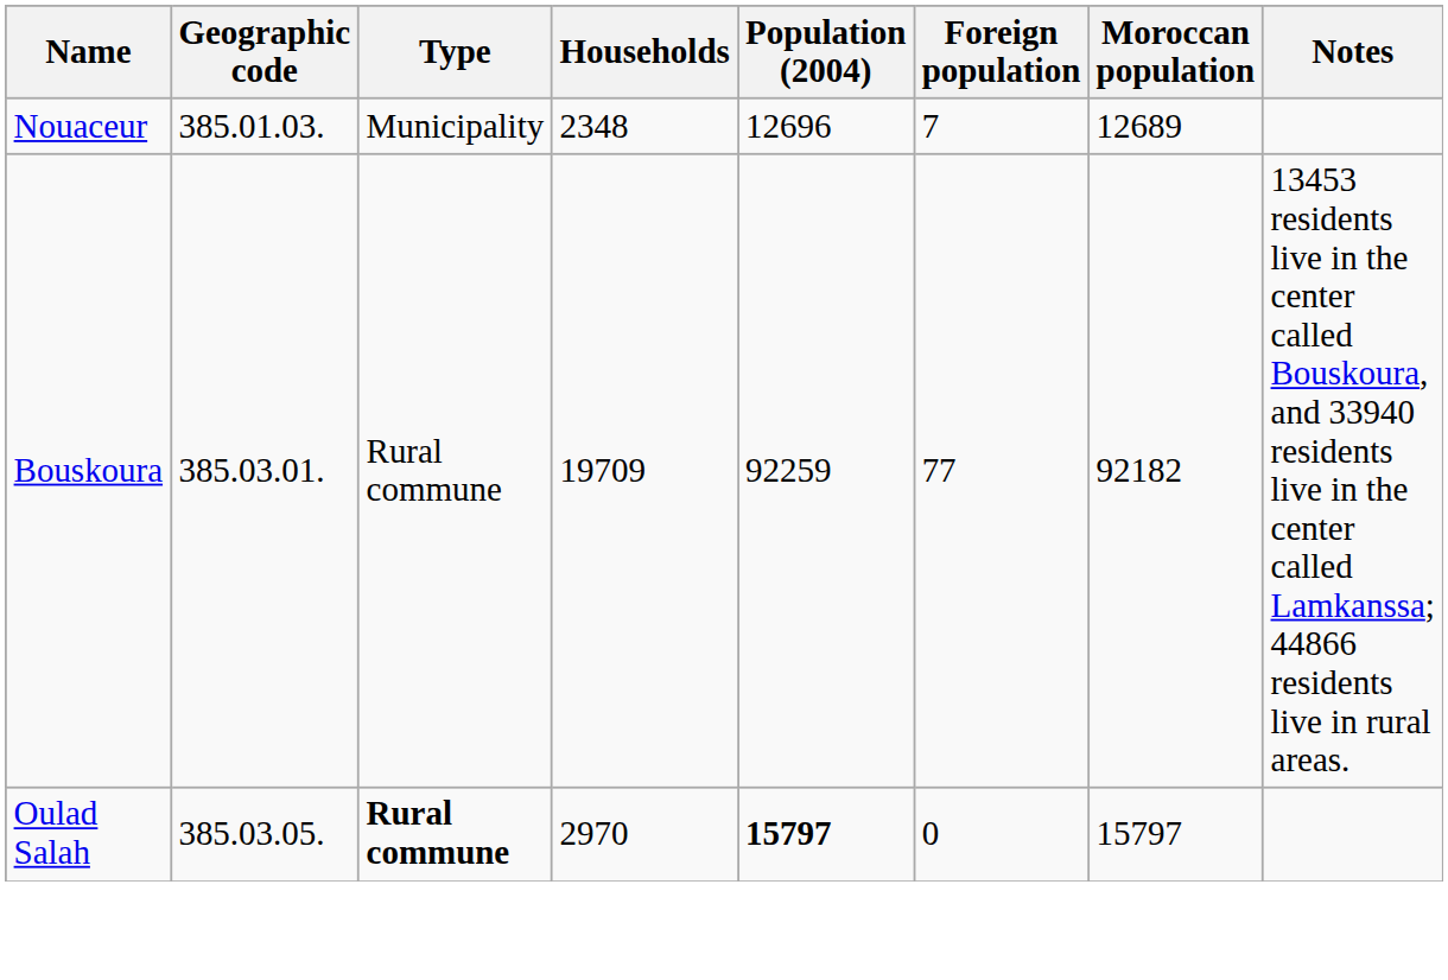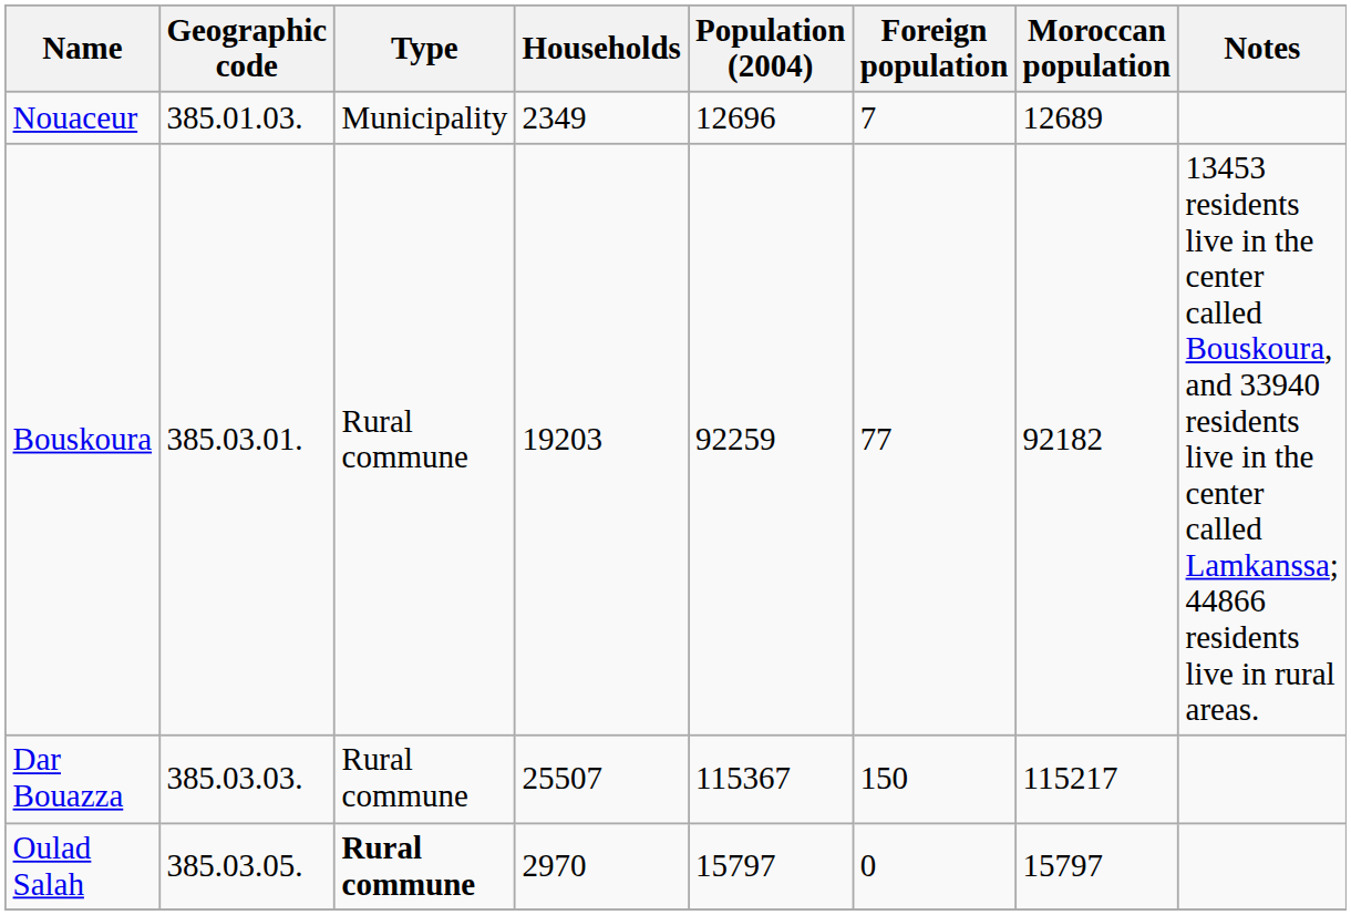 <table class="wikitable sortable">
 <tr>
 <th>Name</th>
 <th>Geographic code</th>
 <th>Type</th>
 <th>Households</th>
 <th>Population (2004)</th>
 <th>Foreign population</th>
 <th>Moroccan population</th>
 <th>Notes</th>
 </tr>
 <tr>
 <td><a href='#'>Nouaceur</a></td>
 <td>385.01.03.</td>
 <td>Municipality</td>
-<td>2348</td>
+<td>2349</td>
 <td>12696</td>
 <td>7</td>
 <td>12689</td>
 <td></td>
 </tr>
 <tr>
 <td><a href='#'>Bouskoura</a></td>
 <td>385.03.01.</td>
 <td>Rural commune</td>
-<td>19709</td>
+<td>19203</td>
 <td>92259</td>
 <td>77</td>
 <td>92182</td>
 <td>13453 residents live in the center called <a href='#'>Bouskoura</a>, and 33940 residents live in the center called <a href='#'>Lamkanssa</a>; 44866 residents live in rural areas.</td>
 </tr>
 <tr>
+<td><a href='#'>Dar Bouazza</a></td>
+<td>385.03.03.</td>
+<td>Rural commune</td>
+<td>25507</td>
+<td>115367</td>
+<td>150</td>
+<td>115217</td>
+<td></td>
+</tr>
+<tr>
 <td><a href='#'>Oulad Salah</a></td>
 <td>385.03.05.</td>
 <td><strong>Rural commune</strong></td>
 <td>2970</td>
-<td><strong>15797</strong></td>
+<td>15797</td>
 <td>0</td>
 <td>15797</td>
 <td></td>
 </tr>
 <tr>
 </tr>
 </table>
